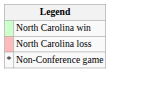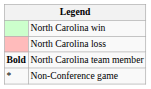 <table class="wikitable" style="font-size:90%">
 <tr>
 <th colspan=2>Legend</th>
 </tr>
 <tr>
 <td style="background:#ccffcc;"> </td>
 <td>North Carolina win</td>
 </tr>
 <tr>
 <td style="background:#ffbbbb;"> </td>
 <td>North Carolina loss</td>
 </tr>
 <tr>
+<td><strong>Bold</strong></td>
+<td>North Carolina team member</td>
+</tr>
+<tr>
 <td>*</td>
 <td>Non-Conference game</td>
 </tr>
 </table>
